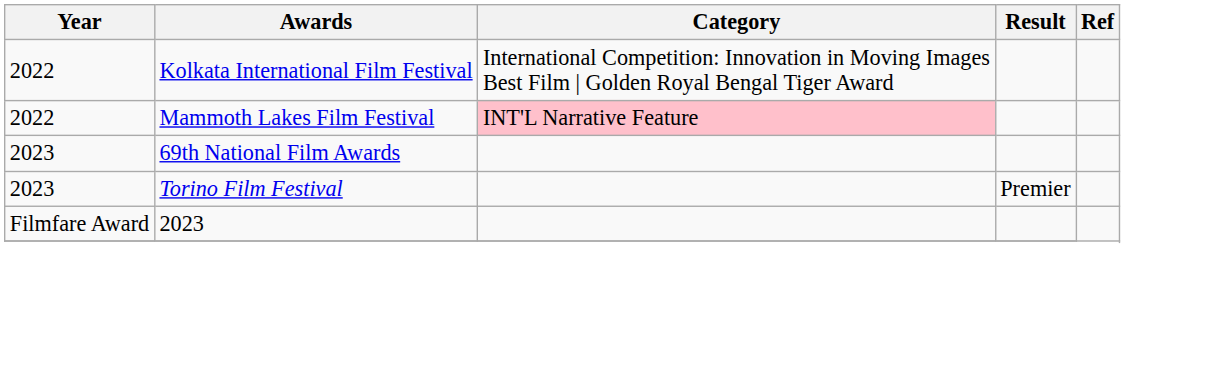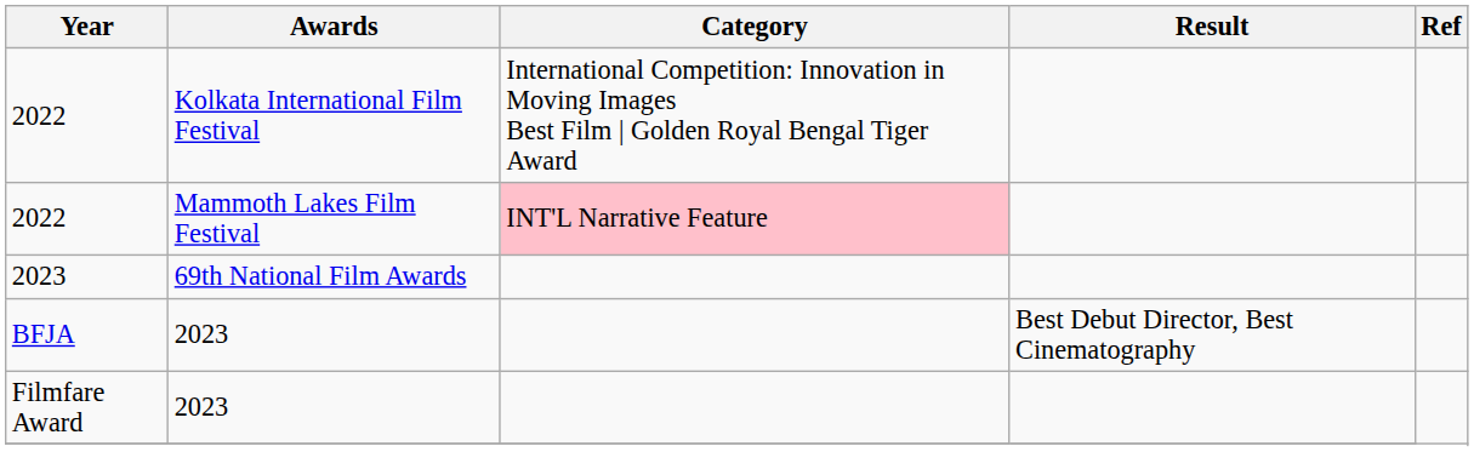 <table class="wikitable">
 <tr>
 <th>Year</th>
 <th>Awards</th>
 <th>Category</th>
 <th>Result</th>
 <th>Ref</th>
 </tr>
 <tr>
 <td>2022</td>
 <td><a href='#'>Kolkata International Film Festival</a></td>
 <td>International Competition: Innovation in Moving Images<br>Best Film | Golden Royal Bengal Tiger Award</td>
 <td></td>
 <td></td>
 </tr>
 <tr>
 <td>2022</td>
 <td><a href='#'>Mammoth Lakes Film Festival</a></td>
 <td style="background: pink;">INT'L Narrative Feature</td>
 <td></td>
 <td></td>
 </tr>
 <tr>
 <td>2023</td>
 <td><a href='#'>69th National Film Awards</a></td>
 <td></td>
 <td></td>
 <td></td>
 </tr>
 <tr>
+<td><a href='#'>BFJA</a></td>
 <td>2023</td>
-<td><em><a href='#'>Torino Film Festival</a></em></td>
 <td></td>
-<td>Premier</td>
+<td>Best Debut Director, Best Cinematography</td>
 <td></td>
 </tr>
 <tr>
 <td>Filmfare Award</td>
 <td>2023</td>
 <td></td>
 <td></td>
 </tr>
 <tr>
 </tr>
 </table>
